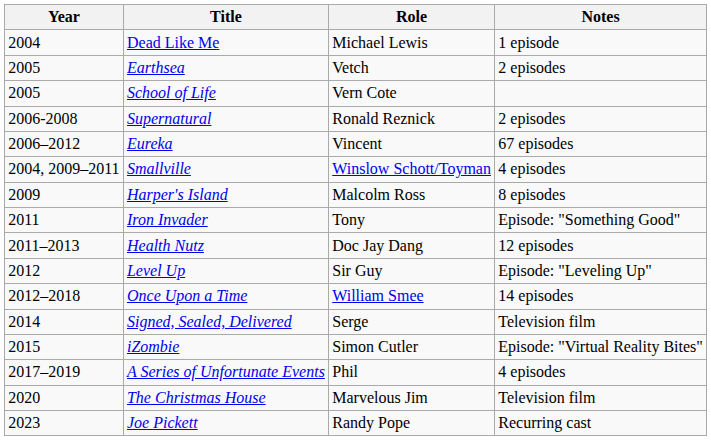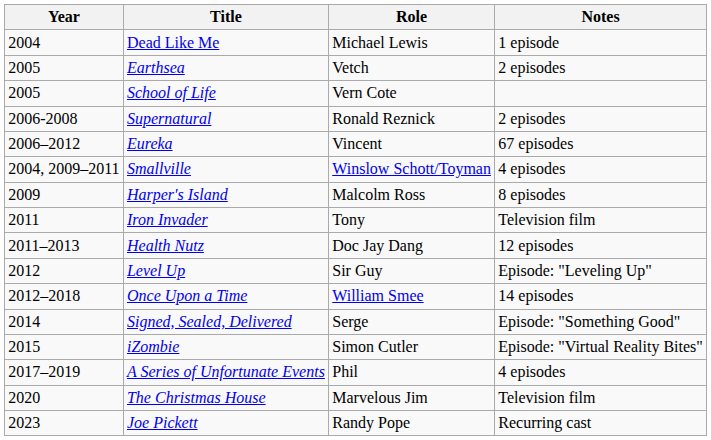 <table class="wikitable sortable">
 <tr>
 <th>Year</th>
 <th>Title</th>
 <th>Role</th>
 <th class="unsortable">Notes</th>
 </tr>
 <tr>
 <td>2004</td>
 <td><a href='#'>Dead Like Me</a></td>
 <td>Michael Lewis</td>
 <td>1 episode</td>
 </tr>
 <tr>
 <td>2005</td>
 <td><a href='#'><em>Earthsea</em></a></td>
 <td>Vetch</td>
 <td>2 episodes</td>
 </tr>
 <tr>
 <td>2005</td>
 <td><a href='#'><em>School of Life</em></a></td>
 <td>Vern Cote</td>
 </tr>
 <tr>
 <td>2006-2008</td>
 <td><em><a href='#'>Supernatural</a></em></td>
 <td>Ronald Reznick</td>
 <td>2 episodes</td>
 </tr>
 <tr>
 <td>2006–2012</td>
 <td><a href='#'><em>Eureka</em></a></td>
 <td>Vincent</td>
 <td>67 episodes</td>
 </tr>
 <tr>
 <td>2004, 2009–2011</td>
 <td><em><a href='#'>Smallville</a></em></td>
 <td><a href='#'>Winslow Schott/Toyman</a></td>
 <td>4 episodes</td>
 </tr>
 <tr>
 <td>2009</td>
 <td><em><a href='#'>Harper's Island</a></em></td>
 <td>Malcolm Ross</td>
 <td>8 episodes</td>
 </tr>
 <tr>
 <td>2011</td>
 <td><em><a href='#'>Iron Invader</a></em></td>
 <td>Tony</td>
-<td>Episode: "Something Good"</td>
+<td>Television film</td>
 </tr>
 <tr>
 <td>2011–2013</td>
 <td><em><a href='#'>Health Nutz</a></em></td>
 <td>Doc Jay Dang</td>
 <td>12 episodes</td>
 </tr>
 <tr>
 <td>2012</td>
 <td><a href='#'><em>Level Up</em></a></td>
 <td>Sir Guy</td>
 <td>Episode: "Leveling Up"</td>
 </tr>
 <tr>
 <td>2012–2018</td>
 <td><a href='#'><em>Once Upon a Time</em></a></td>
 <td><a href='#'>William Smee</a></td>
 <td>14 episodes</td>
 </tr>
 <tr>
 <td>2014</td>
 <td><a href='#'><em>Signed, Sealed, Delivered</em></a></td>
 <td>Serge</td>
-<td>Television film</td>
+<td>Episode: "Something Good"</td>
 </tr>
 <tr>
 <td>2015</td>
 <td><a href='#'><em>iZombie</em></a></td>
 <td>Simon Cutler</td>
 <td>Episode: "Virtual Reality Bites"</td>
 </tr>
 <tr>
 <td>2017–2019</td>
 <td data-sort-value="Series of Unfortunate Events, A"><a href='#'><em>A Series of Unfortunate Events</em></a></td>
 <td>Phil</td>
 <td>4 episodes</td>
 </tr>
 <tr>
 <td>2020</td>
 <td data-sort-value="Christmas House, The"><em><a href='#'>The Christmas House</a></em></td>
 <td>Marvelous Jim</td>
 <td>Television film</td>
 </tr>
 <tr>
 <td>2023</td>
 <td><em><a href='#'>Joe Pickett</a></em></td>
 <td>Randy Pope</td>
 <td>Recurring cast</td>
 </tr>
 <tr>
 </tr>
 </table>
